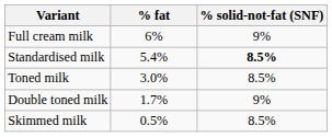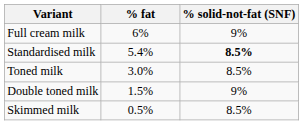 <table class="wikitable" style="text-align: center">
 <tr>
 <th>Variant</th>
 <th style="width: 6em;">% fat</th>
 <th>% solid-not-fat (SNF)</th>
 </tr>
 <tr>
 <td style="text-align: left">Full cream milk</td>
 <td>6%</td>
 <td>9%</td>
 </tr>
 <tr>
 <td style="text-align: left">Standardised milk</td>
 <td>5.4%</td>
 <td><strong>8.5%</strong></td>
 </tr>
 <tr>
 <td style="text-align: left">Toned milk</td>
 <td>3.0%</td>
 <td>8.5%</td>
 </tr>
 <tr>
 <td style="text-align: left">Double toned milk</td>
-<td>1.7%</td>
+<td>1.5%</td>
 <td>9%</td>
 </tr>
 <tr>
 <td style="text-align: left">Skimmed milk</td>
 <td>0.5%</td>
 <td>8.5%</td>
 </tr>
 </table>
